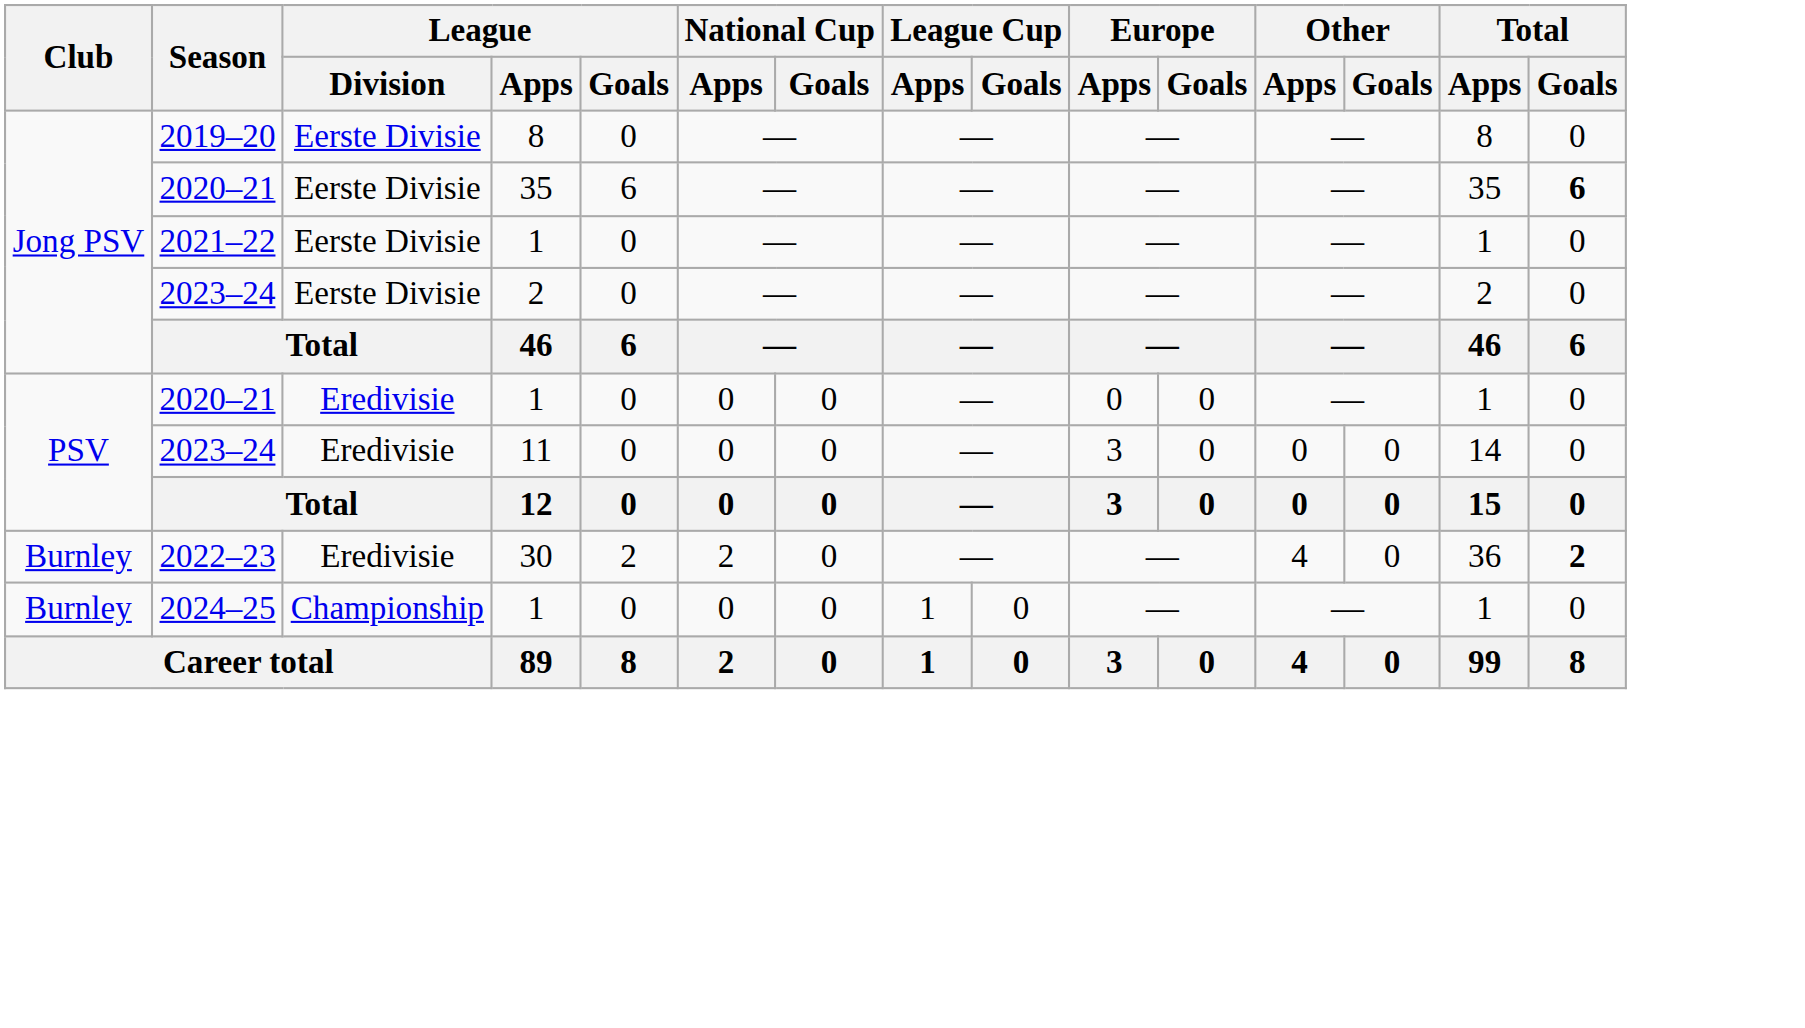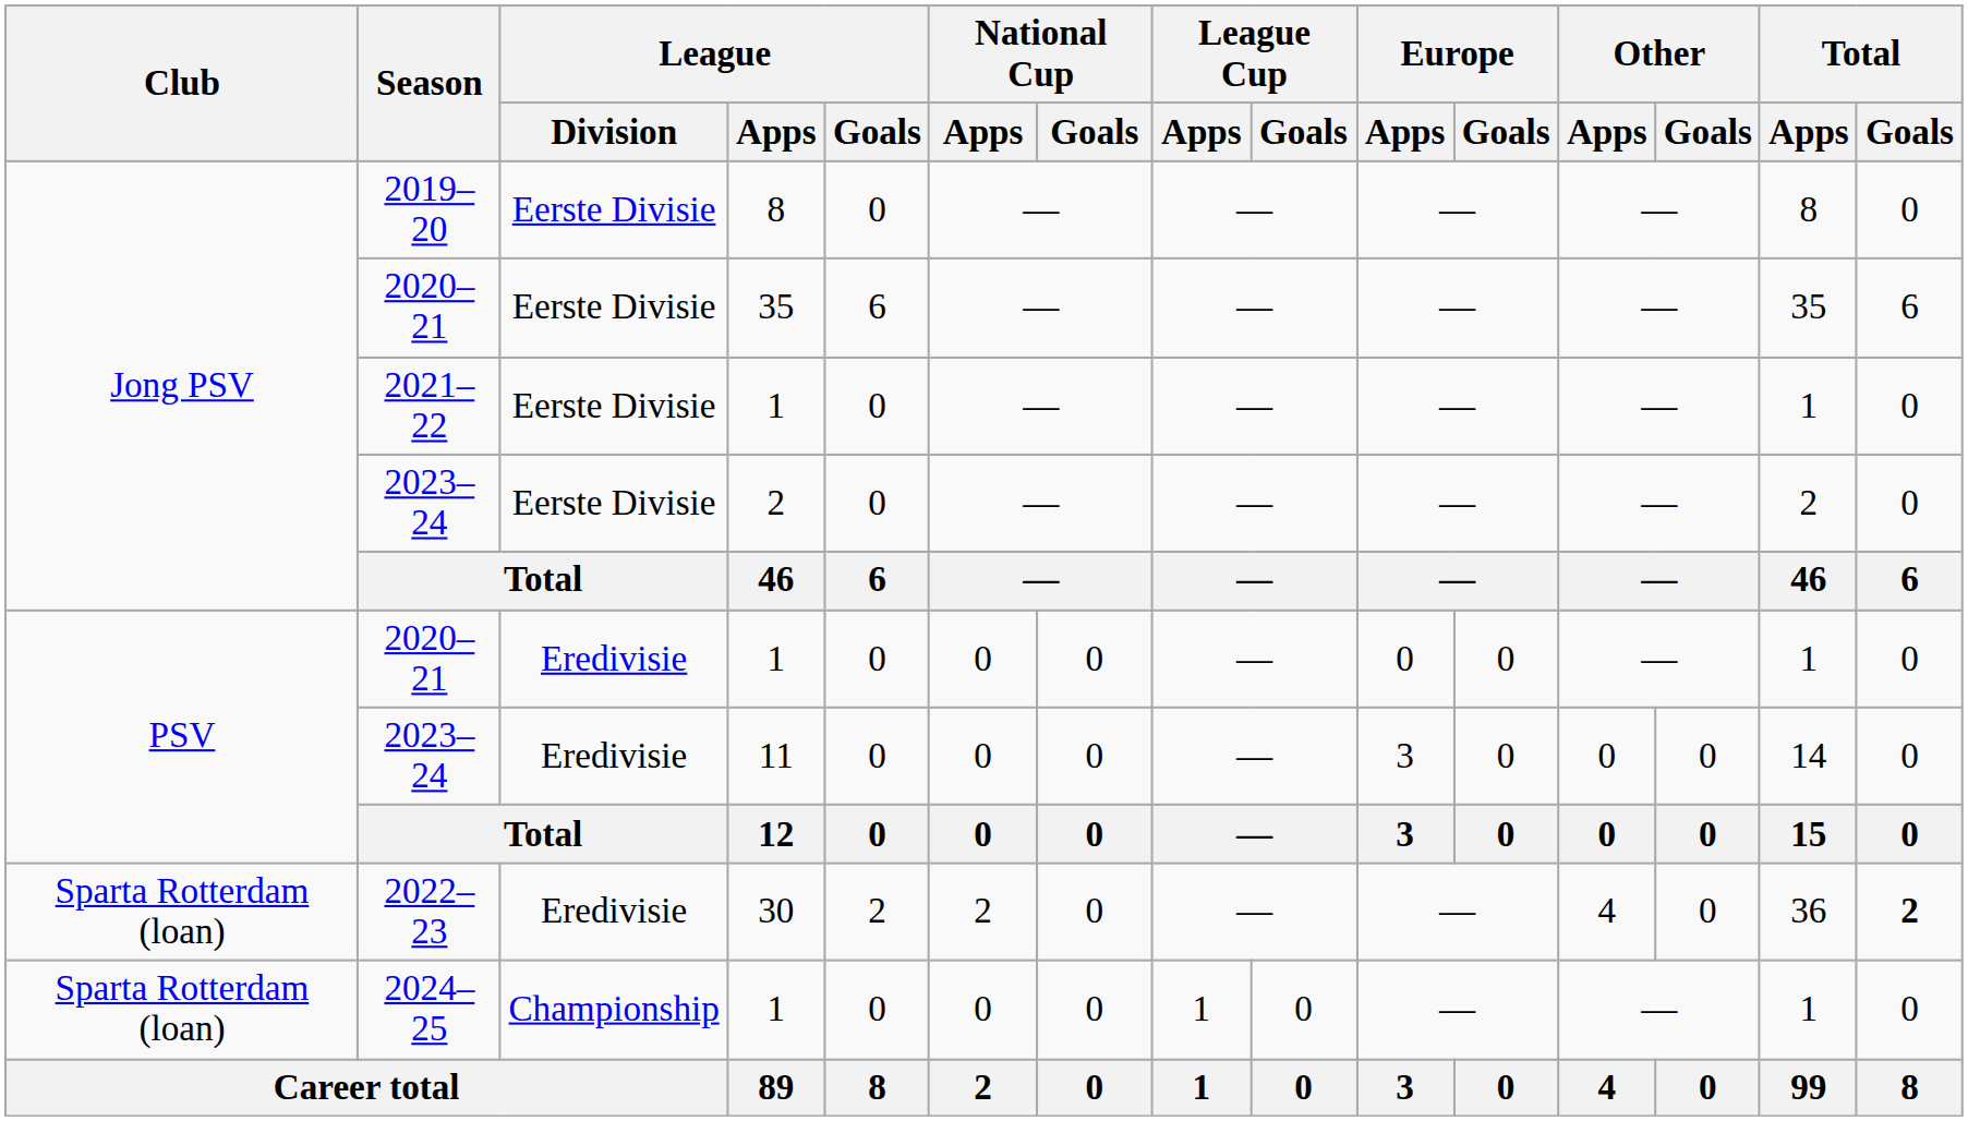 <table class="wikitable" style="text-align: center">
 <tr>
 <th rowspan="2">Club</th>
 <th rowspan="2">Season</th>
 <th colspan="3">League</th>
 <th colspan="2">National Cup</th>
 <th colspan="2">League Cup</th>
 <th colspan="2">Europe</th>
 <th colspan="2">Other</th>
 <th colspan="2">Total</th>
 </tr>
 <tr>
 <th>Division</th>
 <th>Apps</th>
 <th>Goals</th>
 <th>Apps</th>
 <th>Goals</th>
 <th>Apps</th>
 <th>Goals</th>
 <th>Apps</th>
 <th>Goals</th>
 <th>Apps</th>
 <th>Goals</th>
 <th>Apps</th>
 <th>Goals</th>
 </tr>
 <tr>
 <td rowspan="5"><a href='#'>Jong PSV</a></td>
 <td><a href='#'>2019–20</a></td>
 <td><a href='#'>Eerste Divisie</a></td>
 <td>8</td>
 <td>0</td>
 <td colspan=2>—</td>
 <td colspan=2>—</td>
 <td colspan=2>—</td>
 <td colspan=2>—</td>
 <td>8</td>
 <td>0</td>
 </tr>
 <tr>
 <td><a href='#'>2020–21</a></td>
 <td>Eerste Divisie</td>
 <td>35</td>
 <td>6</td>
 <td colspan=2>—</td>
 <td colspan=2>—</td>
 <td colspan=2>—</td>
 <td colspan=2>—</td>
 <td>35</td>
-<td><strong>6</strong></td>
+<td>6</td>
 </tr>
 <tr>
 <td><a href='#'>2021–22</a></td>
 <td>Eerste Divisie</td>
 <td>1</td>
 <td>0</td>
 <td colspan=2>—</td>
 <td colspan=2>—</td>
 <td colspan=2>—</td>
 <td colspan=2>—</td>
 <td>1</td>
 <td>0</td>
 </tr>
 <tr>
 <td><a href='#'>2023–24</a></td>
 <td>Eerste Divisie</td>
 <td>2</td>
 <td>0</td>
 <td colspan=2>—</td>
 <td colspan=2>—</td>
 <td colspan=2>—</td>
 <td colspan=2>—</td>
 <td>2</td>
 <td>0</td>
 </tr>
 <tr>
 <th colspan="2">Total</th>
 <th>46</th>
 <th>6</th>
 <th colspan=2>—</th>
 <th colspan=2>—</th>
 <th colspan=2>—</th>
 <th colspan=2>—</th>
 <th>46</th>
 <th>6</th>
 </tr>
 <tr>
 <td rowspan="3"><a href='#'>PSV</a></td>
 <td><a href='#'>2020–21</a></td>
 <td><a href='#'>Eredivisie</a></td>
 <td>1</td>
 <td>0</td>
 <td>0</td>
 <td>0</td>
 <td colspan=2>—</td>
 <td>0</td>
 <td>0</td>
 <td colspan=2>—</td>
 <td>1</td>
 <td>0</td>
 </tr>
 <tr>
 <td><a href='#'>2023–24</a></td>
 <td>Eredivisie</td>
 <td>11</td>
 <td>0</td>
 <td>0</td>
 <td>0</td>
 <td colspan=2>—</td>
 <td>3</td>
 <td>0</td>
 <td>0</td>
 <td>0</td>
 <td>14</td>
 <td>0</td>
 </tr>
 <tr>
 <th colspan="2">Total</th>
 <th>12</th>
 <th>0</th>
 <th>0</th>
 <th>0</th>
 <th colspan=2>—</th>
 <th>3</th>
 <th>0</th>
 <th>0</th>
 <th>0</th>
 <th>15</th>
 <th>0</th>
 </tr>
 <tr>
-<td><a href='#'>Burnley</a></td>
+<td><a href='#'>Sparta Rotterdam</a> (loan)</td>
 <td><a href='#'>2022–23</a></td>
 <td>Eredivisie</td>
 <td>30</td>
 <td>2</td>
 <td>2</td>
 <td>0</td>
 <td colspan=2>—</td>
 <td colspan=2>—</td>
 <td>4</td>
 <td>0</td>
 <td>36</td>
 <td><strong>2</strong></td>
 </tr>
 <tr>
-<td><a href='#'>Burnley</a></td>
+<td><a href='#'>Sparta Rotterdam</a> (loan)</td>
 <td><a href='#'>2024–25</a></td>
 <td><a href='#'>Championship</a></td>
 <td>1</td>
 <td>0</td>
 <td>0</td>
 <td>0</td>
 <td>1</td>
 <td>0</td>
 <td colspan=2>—</td>
 <td colspan=2>—</td>
 <td>1</td>
 <td>0</td>
 </tr>
 <tr>
 <th colspan="3">Career total</th>
 <th>89</th>
 <th>8</th>
 <th>2</th>
 <th>0</th>
 <th>1</th>
 <th>0</th>
 <th>3</th>
 <th>0</th>
 <th>4</th>
 <th>0</th>
 <th>99</th>
 <th>8</th>
 </tr>
 </table>
